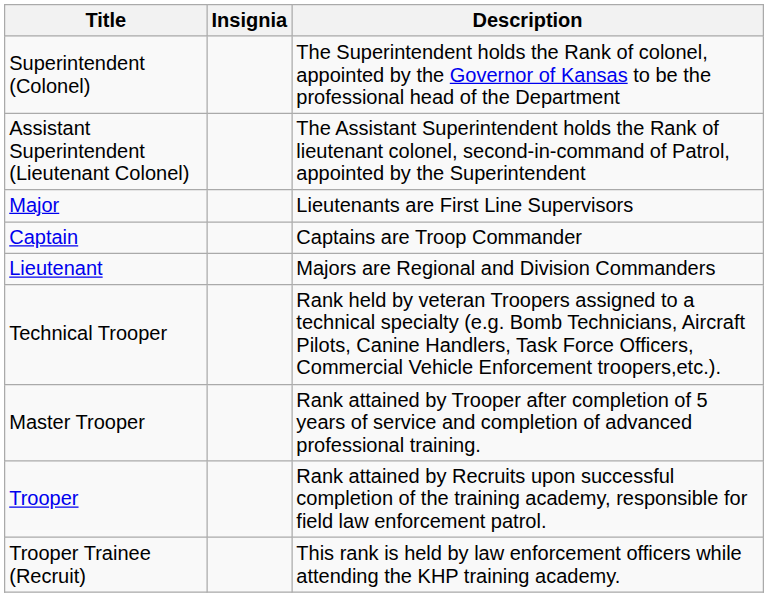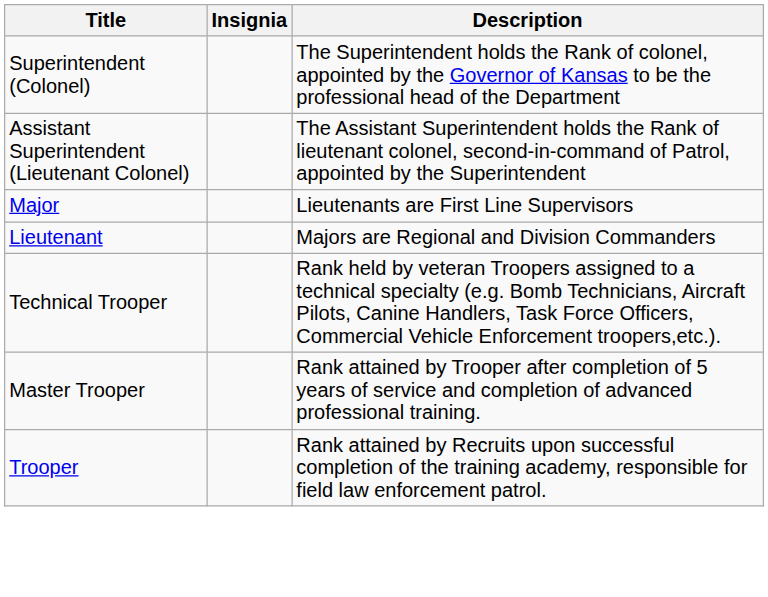 <table class="wikitable">
 <tr>
 <th>Title</th>
 <th>Insignia</th>
 <th>Description</th>
 </tr>
 <tr>
 <td>Superintendent (Colonel)</td>
 <td></td>
 <td>The Superintendent holds the Rank of colonel, appointed by the <a href='#'>Governor of Kansas</a> to be the professional head of the Department</td>
 </tr>
 <tr>
 <td>Assistant Superintendent (Lieutenant Colonel)</td>
 <td></td>
 <td>The Assistant Superintendent holds the Rank of lieutenant colonel, second-in-command of Patrol, appointed by the Superintendent</td>
 </tr>
 <tr>
 <td><a href='#'>Major</a></td>
 <td></td>
 <td>Lieutenants are First Line Supervisors</td>
 </tr>
 <tr>
-<td><a href='#'>Captain</a></td>
-<td></td>
-<td>Captains are Troop Commander</td>
-</tr>
-<tr>
 <td><a href='#'>Lieutenant</a></td>
 <td></td>
 <td>Majors are Regional and Division Commanders</td>
 </tr>
 <tr>
 <td>Technical Trooper</td>
 <td></td>
 <td>Rank held by veteran Troopers assigned to a technical specialty (e.g. Bomb Technicians, Aircraft Pilots, Canine Handlers, Task Force Officers, Commercial Vehicle Enforcement troopers,etc.).</td>
 </tr>
 <tr>
 <td>Master Trooper</td>
 <td></td>
 <td>Rank attained by Trooper after completion of 5 years of service and completion of advanced professional training.</td>
 </tr>
 <tr>
 <td><a href='#'>Trooper</a></td>
 <td></td>
 <td>Rank attained by Recruits upon successful completion of the training academy, responsible for field law enforcement patrol.</td>
 </tr>
-<tr>
-<td>Trooper Trainee (Recruit)</td>
-<td></td>
-<td>This rank is held by law enforcement officers while attending the KHP training academy.</td>
-</tr>
 </table>
